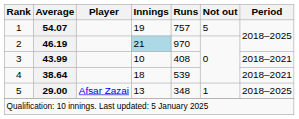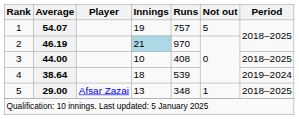 <table class="wikitable plainrowheaders sortable">
 <tr>
 <th scope=col>Rank</th>
 <th scope=col>Average</th>
 <th scope=col>Player</th>
 <th scope=col>Innings</th>
 <th scope=col>Runs</th>
 <th scope=col>Not out</th>
 <th scope=col>Period</th>
 </tr>
 <tr>
 <td align=center>1</td>
 <th>54.07</th>
 <td></td>
 <td>19</td>
 <td>757</td>
 <td>5</td>
 <td rowspan=2>2018–2025</td>
 </tr>
 <tr>
 <td align=center>2</td>
 <th>46.19</th>
 <td></td>
 <td style="background: lightblue;">21</td>
 <td>970</td>
 <td rowspan=3>0</td>
 </tr>
 <tr>
 <td align=center>3</td>
-<th>43.99</th>
+<th>44.00</th>
 <td></td>
 <td>10</td>
 <td>408</td>
-<td>2018–2021</td>
+<td>2018–2025</td>
 </tr>
 <tr>
 <td align=center>4</td>
 <th>38.64</th>
 <td></td>
 <td>18</td>
 <td>539</td>
-<td>2018–2021</td>
+<td>2019–2024</td>
 </tr>
 <tr>
 <td align=center>5</td>
 <th>29.00</th>
 <td><a href='#'>Afsar Zazai</a></td>
 <td>13</td>
 <td>348</td>
 <td>1</td>
 <td>2018–2025</td>
 </tr>
 <tr>
 </tr>
 <tr class=sortbottom>
 <td colspan=7><small>Qualification: 10 innings. Last updated: 5 January 2025</small></td>
 </tr>
 </table>
